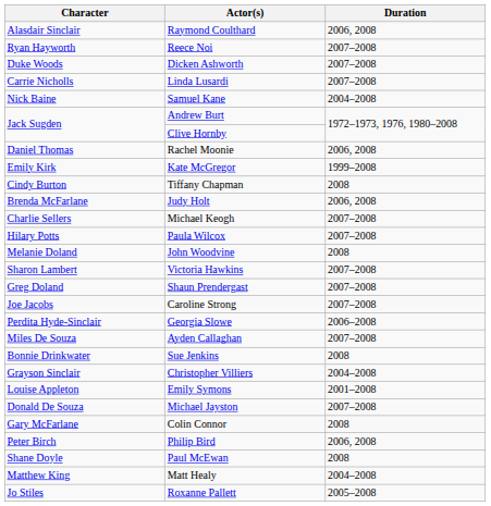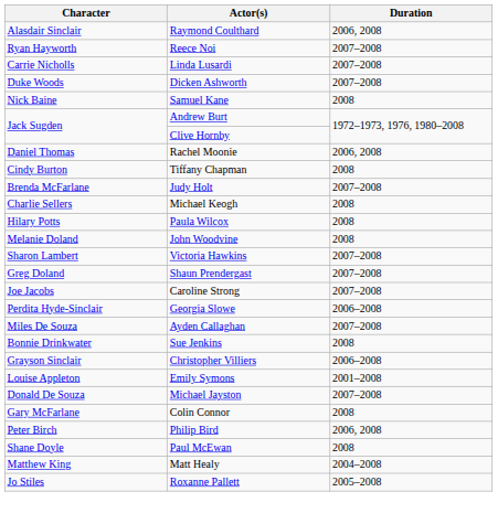 <table class="wikitable">
 <tr>
 <th scope="col" width="230">Character</th>
 <th scope="col" width="230">Actor(s)</th>
 <th scope="col" width="230">Duration</th>
 </tr>
 <tr>
 <td><a href='#'>Alasdair Sinclair</a></td>
 <td><a href='#'>Raymond Coulthard</a></td>
 <td>2006, 2008</td>
 </tr>
 <tr>
 <td><a href='#'>Ryan Hayworth</a></td>
 <td><a href='#'>Reece Noi</a></td>
 <td>2007–2008</td>
 </tr>
 <tr>
+<td><a href='#'>Carrie Nicholls</a></td>
+<td><a href='#'>Linda Lusardi</a></td>
+<td>2007–2008</td>
+</tr>
+<tr>
 <td><a href='#'>Duke Woods</a></td>
 <td><a href='#'>Dicken Ashworth</a></td>
 <td>2007–2008</td>
 </tr>
 <tr>
-<td><a href='#'>Carrie Nicholls</a></td>
-<td><a href='#'>Linda Lusardi</a></td>
-<td>2007–2008</td>
-</tr>
-<tr>
 <td><a href='#'>Nick Baine</a></td>
 <td><a href='#'>Samuel Kane</a></td>
-<td>2004–2008</td>
+<td>2008</td>
 </tr>
 <tr>
 <td rowspan="2"><a href='#'>Jack Sugden</a></td>
 <td><a href='#'>Andrew Burt</a></td>
 <td rowspan="2">1972–1973, 1976, 1980–2008</td>
 </tr>
 <tr>
 <td><a href='#'>Clive Hornby</a></td>
 </tr>
 <tr>
 <td><a href='#'>Daniel Thomas</a></td>
 <td>Rachel Moonie</td>
 <td>2006, 2008</td>
 </tr>
 <tr>
-<td><a href='#'>Emily Kirk</a></td>
-<td><a href='#'>Kate McGregor</a></td>
-<td>1999–2008</td>
-</tr>
-<tr>
 <td><a href='#'>Cindy Burton</a></td>
 <td>Tiffany Chapman</td>
 <td>2008</td>
 </tr>
 <tr>
 <td><a href='#'>Brenda McFarlane</a></td>
 <td><a href='#'>Judy Holt</a></td>
-<td>2006, 2008</td>
+<td>2007–2008</td>
 </tr>
 <tr>
 <td><a href='#'>Charlie Sellers</a></td>
 <td>Michael Keogh</td>
-<td>2007–2008</td>
+<td>2008</td>
 </tr>
 <tr>
 <td><a href='#'>Hilary Potts</a></td>
 <td><a href='#'>Paula Wilcox</a></td>
-<td>2007–2008</td>
+<td>2008</td>
 </tr>
 <tr>
 <td><a href='#'>Melanie Doland</a></td>
 <td><a href='#'>John Woodvine</a></td>
 <td>2008</td>
 </tr>
 <tr>
 <td><a href='#'>Sharon Lambert</a></td>
 <td><a href='#'>Victoria Hawkins</a></td>
 <td>2007–2008</td>
 </tr>
 <tr>
 <td><a href='#'>Greg Doland</a></td>
 <td><a href='#'>Shaun Prendergast</a></td>
 <td>2007–2008</td>
 </tr>
 <tr>
 <td><a href='#'>Joe Jacobs</a></td>
 <td>Caroline Strong</td>
 <td>2007–2008</td>
 </tr>
 <tr>
 <td><a href='#'>Perdita Hyde-Sinclair</a></td>
 <td><a href='#'>Georgia Slowe</a></td>
 <td>2006–2008</td>
 </tr>
 <tr>
 <td><a href='#'>Miles De Souza</a></td>
 <td><a href='#'>Ayden Callaghan</a></td>
 <td>2007–2008</td>
 </tr>
 <tr>
 <td><a href='#'>Bonnie Drinkwater</a></td>
 <td><a href='#'>Sue Jenkins</a></td>
 <td>2008</td>
 </tr>
 <tr>
 <td><a href='#'>Grayson Sinclair</a></td>
 <td><a href='#'>Christopher Villiers</a></td>
-<td>2004–2008</td>
+<td>2006–2008</td>
 </tr>
 <tr>
 <td><a href='#'>Louise Appleton</a></td>
 <td><a href='#'>Emily Symons</a></td>
 <td>2001–2008</td>
 </tr>
 <tr>
 <td><a href='#'>Donald De Souza</a></td>
 <td><a href='#'>Michael Jayston</a></td>
 <td>2007–2008</td>
 </tr>
 <tr>
 <td><a href='#'>Gary McFarlane</a></td>
 <td>Colin Connor</td>
 <td>2008</td>
 </tr>
 <tr>
 <td><a href='#'>Peter Birch</a></td>
 <td><a href='#'>Philip Bird</a></td>
 <td>2006, 2008</td>
 </tr>
 <tr>
 <td><a href='#'>Shane Doyle</a></td>
 <td><a href='#'>Paul McEwan</a></td>
 <td>2008</td>
 </tr>
 <tr>
 <td><a href='#'>Matthew King</a></td>
 <td>Matt Healy</td>
 <td>2004–2008</td>
 </tr>
 <tr>
 <td><a href='#'>Jo Stiles</a></td>
 <td><a href='#'>Roxanne Pallett</a></td>
 <td>2005–2008</td>
 </tr>
 </table>
